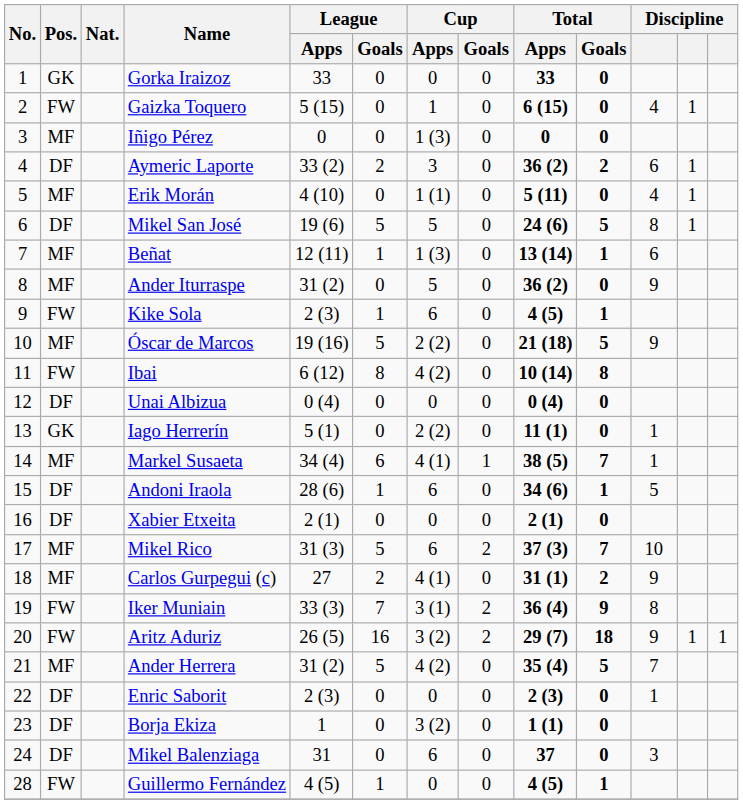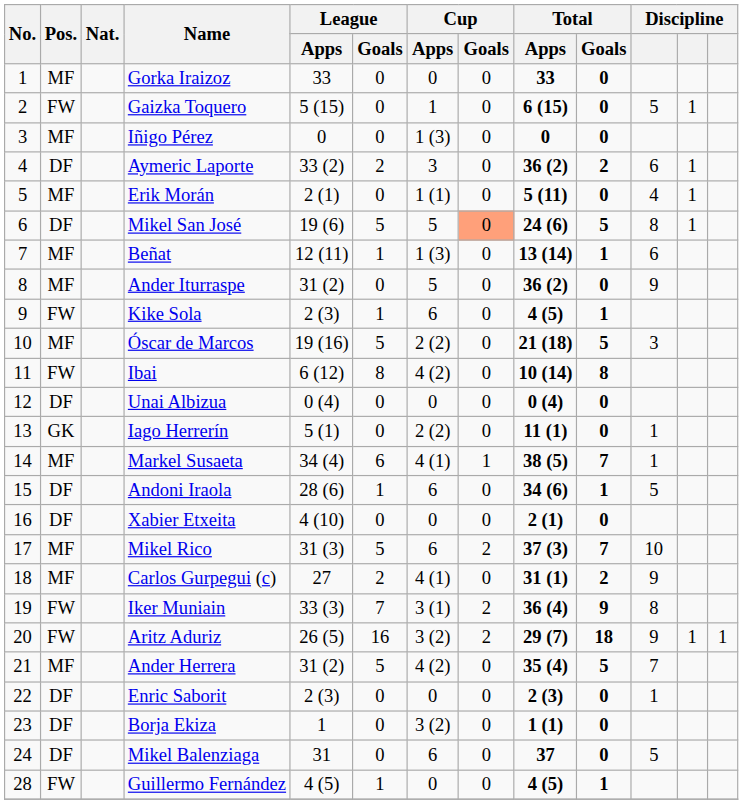 <table class="wikitable" style="text-align:center">
 <tr>
 <th rowspan="2" valign="center">No.</th>
 <th rowspan="2" valign="center">Pos.</th>
 <th rowspan="2" valign="center">Nat.</th>
 <th rowspan="2" valign="center">Name</th>
 <th colspan="2" width="85">League</th>
 <th colspan="2" width="85">Cup</th>
 <th colspan="2" width="85">Total</th>
 <th colspan="3" width="85">Discipline</th>
 </tr>
 <tr>
 <th>Apps</th>
 <th>Goals</th>
 <th>Apps</th>
 <th>Goals</th>
 <th>Apps</th>
 <th>Goals</th>
 <th></th>
 <th></th>
 <th></th>
 </tr>
 <tr>
 <td>1</td>
-<td>GK</td>
+<td>MF</td>
 <td></td>
 <td align="left"><a href='#'>Gorka Iraizoz</a></td>
 <td>33</td>
 <td>0</td>
 <td>0</td>
 <td>0</td>
 <td><strong>33</strong></td>
 <td><strong>0</strong></td>
 <td></td>
 <td></td>
 <td></td>
 </tr>
 <tr>
 <td>2</td>
 <td>FW</td>
 <td></td>
 <td align="left"><a href='#'>Gaizka Toquero</a></td>
 <td>5 (15)</td>
 <td>0</td>
 <td>1</td>
 <td>0</td>
 <td><strong>6 (15)</strong></td>
 <td><strong>0</strong></td>
-<td>4</td>
+<td>5</td>
 <td>1</td>
 <td></td>
 </tr>
 <tr>
 <td>3</td>
 <td>MF</td>
 <td></td>
 <td align="left"><a href='#'>Iñigo Pérez</a></td>
 <td>0</td>
 <td>0</td>
 <td>1 (3)</td>
 <td>0</td>
 <td><strong>0</strong></td>
 <td><strong>0</strong></td>
 <td></td>
 <td></td>
 <td></td>
 </tr>
 <tr>
 <td>4</td>
 <td>DF</td>
 <td></td>
 <td align="left"><a href='#'>Aymeric Laporte</a></td>
 <td>33 (2)</td>
 <td>2</td>
 <td>3</td>
 <td>0</td>
 <td><strong>36 (2)</strong></td>
 <td><strong>2</strong></td>
 <td>6</td>
 <td>1</td>
 <td></td>
 </tr>
 <tr>
 <td>5</td>
 <td>MF</td>
 <td></td>
 <td align="left"><a href='#'>Erik Morán</a></td>
-<td>4 (10)</td>
+<td>2 (1)</td>
 <td>0</td>
 <td>1 (1)</td>
 <td>0</td>
 <td><strong>5 (11)</strong></td>
 <td><strong>0</strong></td>
 <td>4</td>
 <td>1</td>
 <td></td>
 </tr>
 <tr>
 <td>6</td>
 <td>DF</td>
 <td></td>
 <td align="left"><a href='#'>Mikel San José</a></td>
 <td>19 (6)</td>
 <td>5</td>
 <td>5</td>
-<td>0</td>
+<td style="background: lightsalmon;">0</td>
 <td><strong>24 (6)</strong></td>
 <td><strong>5</strong></td>
 <td>8</td>
 <td>1</td>
 <td></td>
 </tr>
 <tr>
 <td>7</td>
 <td>MF</td>
 <td></td>
 <td align="left"><a href='#'>Beñat</a></td>
 <td>12 (11)</td>
 <td>1</td>
 <td>1 (3)</td>
 <td>0</td>
 <td><strong>13 (14)</strong></td>
 <td><strong>1</strong></td>
 <td>6</td>
 <td></td>
 <td></td>
 </tr>
 <tr>
 <td>8</td>
 <td>MF</td>
 <td></td>
 <td align="left"><a href='#'>Ander Iturraspe</a></td>
 <td>31 (2)</td>
 <td>0</td>
 <td>5</td>
 <td>0</td>
 <td><strong>36 (2)</strong></td>
 <td><strong>0</strong></td>
 <td>9</td>
 <td></td>
 <td></td>
 </tr>
 <tr>
 <td>9</td>
 <td>FW</td>
 <td></td>
 <td align="left"><a href='#'>Kike Sola</a></td>
 <td>2 (3)</td>
 <td>1</td>
 <td>6</td>
 <td>0</td>
 <td><strong>4 (5)</strong></td>
 <td><strong>1</strong></td>
 <td></td>
 <td></td>
 <td></td>
 </tr>
 <tr>
 <td>10</td>
 <td>MF</td>
 <td></td>
 <td align="left"><a href='#'>Óscar de Marcos</a></td>
 <td>19 (16)</td>
 <td>5</td>
 <td>2 (2)</td>
 <td>0</td>
 <td><strong>21 (18)</strong></td>
 <td><strong>5</strong></td>
-<td>9</td>
+<td>3</td>
 <td></td>
 <td></td>
 </tr>
 <tr>
 <td>11</td>
 <td>FW</td>
 <td></td>
 <td align="left"><a href='#'>Ibai</a></td>
 <td>6 (12)</td>
 <td>8</td>
 <td>4 (2)</td>
 <td>0</td>
 <td><strong>10 (14)</strong></td>
 <td><strong>8</strong></td>
 <td></td>
 <td></td>
 <td></td>
 </tr>
 <tr>
 <td>12</td>
 <td>DF</td>
 <td></td>
 <td align="left"><a href='#'>Unai Albizua</a></td>
 <td>0 (4)</td>
 <td>0</td>
 <td>0</td>
 <td>0</td>
 <td><strong>0 (4)</strong></td>
 <td><strong>0</strong></td>
 <td></td>
 <td></td>
 <td></td>
 </tr>
 <tr>
 <td>13</td>
 <td>GK</td>
 <td></td>
 <td align="left"><a href='#'>Iago Herrerín</a></td>
 <td>5 (1)</td>
 <td>0</td>
 <td>2 (2)</td>
 <td>0</td>
 <td><strong>11 (1)</strong></td>
 <td><strong>0</strong></td>
 <td>1</td>
 <td></td>
 <td></td>
 </tr>
 <tr>
 <td>14</td>
 <td>MF</td>
 <td></td>
 <td align="left"><a href='#'>Markel Susaeta</a></td>
 <td>34 (4)</td>
 <td>6</td>
 <td>4 (1)</td>
 <td>1</td>
 <td><strong>38 (5)</strong></td>
 <td><strong>7</strong></td>
 <td>1</td>
 <td></td>
 <td></td>
 </tr>
 <tr>
 <td>15</td>
 <td>DF</td>
 <td></td>
 <td align="left"><a href='#'>Andoni Iraola</a></td>
 <td>28 (6)</td>
 <td>1</td>
 <td>6</td>
 <td>0</td>
 <td><strong>34 (6)</strong></td>
 <td><strong>1</strong></td>
 <td>5</td>
 <td></td>
 <td></td>
 </tr>
 <tr>
 <td>16</td>
 <td>DF</td>
 <td></td>
 <td align="left"><a href='#'>Xabier Etxeita</a></td>
-<td>2 (1)</td>
+<td>4 (10)</td>
 <td>0</td>
 <td>0</td>
 <td>0</td>
 <td><strong>2 (1)</strong></td>
 <td><strong>0</strong></td>
 <td></td>
 <td></td>
 <td></td>
 </tr>
 <tr>
 <td>17</td>
 <td>MF</td>
 <td></td>
 <td align="left"><a href='#'>Mikel Rico</a></td>
 <td>31 (3)</td>
 <td>5</td>
 <td>6</td>
 <td>2</td>
 <td><strong>37 (3)</strong></td>
 <td><strong>7</strong></td>
 <td>10</td>
 <td></td>
 <td></td>
 </tr>
 <tr>
 <td>18</td>
 <td>MF</td>
 <td></td>
 <td align="left"><a href='#'>Carlos Gurpegui</a> (<a href='#'>c</a>)</td>
 <td>27</td>
 <td>2</td>
 <td>4 (1)</td>
 <td>0</td>
 <td><strong>31 (1)</strong></td>
 <td><strong>2</strong></td>
 <td>9</td>
 <td></td>
 <td></td>
 </tr>
 <tr>
 <td>19</td>
 <td>FW</td>
 <td></td>
 <td align="left"><a href='#'>Iker Muniain</a></td>
 <td>33 (3)</td>
 <td>7</td>
 <td>3 (1)</td>
 <td>2</td>
 <td><strong>36 (4)</strong></td>
 <td><strong>9</strong></td>
 <td>8</td>
 <td></td>
 <td></td>
 </tr>
 <tr>
 <td>20</td>
 <td>FW</td>
 <td></td>
 <td align="left"><a href='#'>Aritz Aduriz</a></td>
 <td>26 (5)</td>
 <td>16</td>
 <td>3 (2)</td>
 <td>2</td>
 <td><strong>29 (7)</strong></td>
 <td><strong>18</strong></td>
 <td>9</td>
 <td>1</td>
 <td>1</td>
 </tr>
 <tr>
 <td>21</td>
 <td>MF</td>
 <td></td>
 <td align="left"><a href='#'>Ander Herrera</a></td>
 <td>31 (2)</td>
 <td>5</td>
 <td>4 (2)</td>
 <td>0</td>
 <td><strong>35 (4)</strong></td>
 <td><strong>5</strong></td>
 <td>7</td>
 <td></td>
 <td></td>
 </tr>
 <tr>
 <td>22</td>
 <td>DF</td>
 <td></td>
 <td align="left"><a href='#'>Enric Saborit</a></td>
 <td>2 (3)</td>
 <td>0</td>
 <td>0</td>
 <td>0</td>
 <td><strong>2 (3)</strong></td>
 <td><strong>0</strong></td>
 <td>1</td>
 <td></td>
 <td></td>
 </tr>
 <tr>
 <td>23</td>
 <td>DF</td>
 <td></td>
 <td align="left"><a href='#'>Borja Ekiza</a></td>
 <td>1</td>
 <td>0</td>
 <td>3 (2)</td>
 <td>0</td>
 <td><strong>1 (1)</strong></td>
 <td><strong>0</strong></td>
 <td></td>
 <td></td>
 <td></td>
 </tr>
 <tr>
 <td>24</td>
 <td>DF</td>
 <td></td>
 <td align="left"><a href='#'>Mikel Balenziaga</a></td>
 <td>31</td>
 <td>0</td>
 <td>6</td>
 <td>0</td>
 <td><strong>37</strong></td>
 <td><strong>0</strong></td>
-<td>3</td>
+<td>5</td>
 <td></td>
 <td></td>
 </tr>
 <tr>
 <td>28</td>
 <td>FW</td>
 <td></td>
 <td align="left"><a href='#'>Guillermo Fernández</a></td>
 <td>4 (5)</td>
 <td>1</td>
 <td>0</td>
 <td>0</td>
 <td><strong>4 (5)</strong></td>
 <td><strong>1</strong></td>
 <td></td>
 <td></td>
 <td></td>
 </tr>
 <tr>
 </tr>
 </table>
